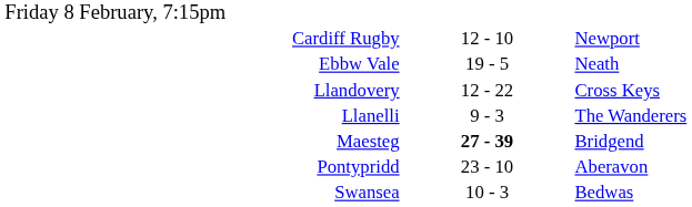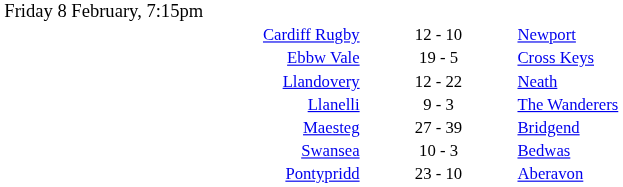 <table style="width:70%;" cellspacing="1">
 <tr>
 <th width=35%></th>
 <th width=15%></th>
 <th></th>
 </tr>
 <tr>
 <td>Friday 8 February, 7:15pm</td>
 </tr>
 <tr style=font-size:90%>
 <td align=right><a href='#'>Cardiff Rugby</a></td>
 <td align=center>12 - 10</td>
 <td><a href='#'>Newport</a></td>
 </tr>
 <tr style=font-size:90%>
 <td align=right><a href='#'>Ebbw Vale</a></td>
 <td align=center>19 - 5</td>
-<td><a href='#'>Neath</a></td>
+<td><a href='#'>Cross Keys</a></td>
 </tr>
 <tr style=font-size:90%>
 <td align=right><a href='#'>Llandovery</a></td>
 <td align=center>12 - 22</td>
-<td><a href='#'>Cross Keys</a></td>
+<td><a href='#'>Neath</a></td>
 </tr>
 <tr style=font-size:90%>
 <td align=right><a href='#'>Llanelli</a></td>
 <td align=center>9 - 3</td>
 <td><a href='#'>The Wanderers</a></td>
 </tr>
 <tr style=font-size:90%>
 <td align=right><a href='#'>Maesteg</a></td>
-<td align=center><strong>27 - 39</strong></td>
+<td align=center>27 - 39</td>
 <td><a href='#'>Bridgend</a></td>
+</tr>
+<tr style=font-size:90%>
+<td align=right><a href='#'>Swansea</a></td>
+<td align=center>10 - 3</td>
+<td><a href='#'>Bedwas</a></td>
 </tr>
 <tr style=font-size:90%>
 <td align=right><a href='#'>Pontypridd</a></td>
 <td align=center>23 - 10</td>
 <td><a href='#'>Aberavon</a></td>
 </tr>
-<tr style=font-size:90%>
-<td align=right><a href='#'>Swansea</a></td>
-<td align=center>10 - 3</td>
-<td><a href='#'>Bedwas</a></td>
-</tr>
 </table>
